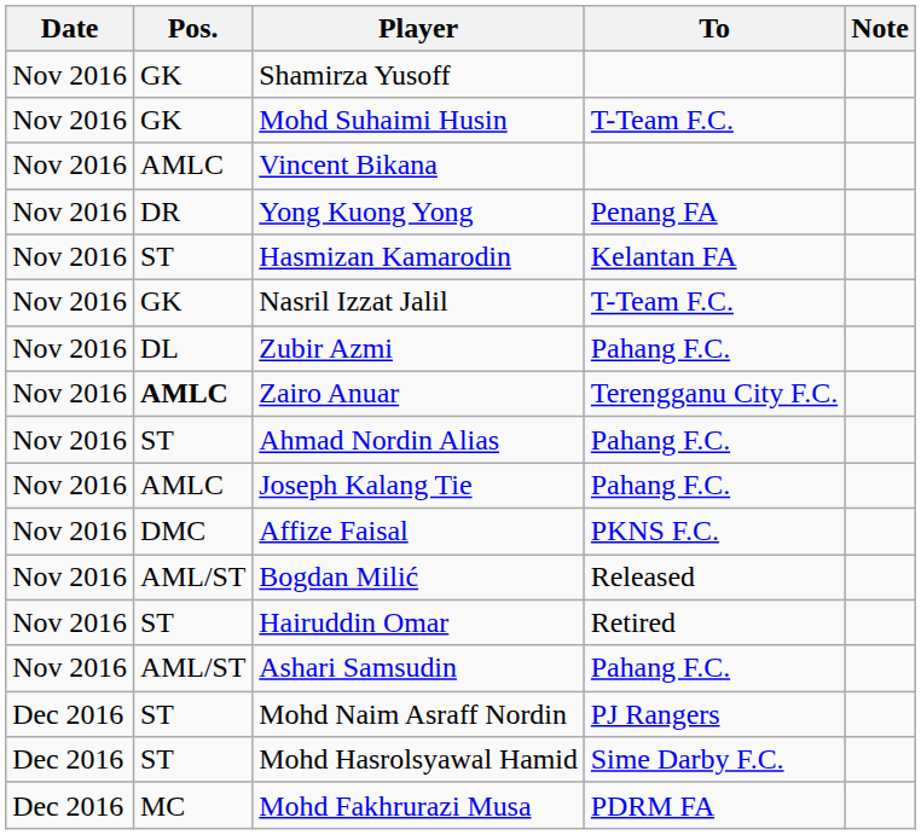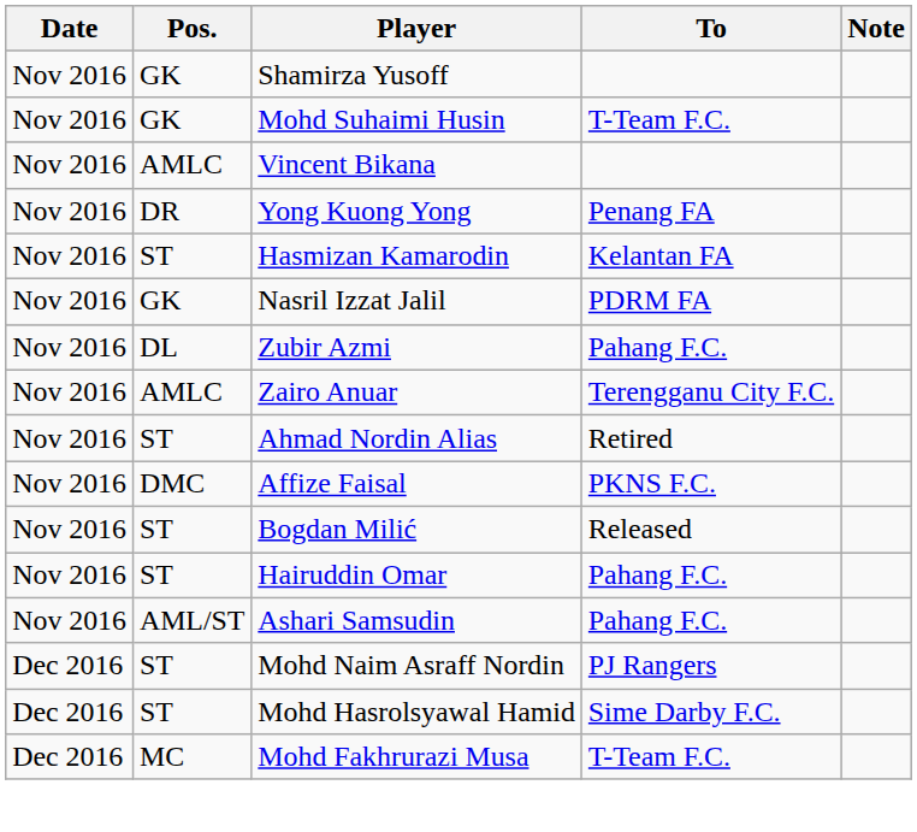 <table class="wikitable sortable">
 <tr>
 <th>Date</th>
 <th>Pos.</th>
 <th>Player</th>
 <th>To</th>
 <th>Note</th>
 </tr>
 <tr>
 <td>Nov 2016</td>
 <td>GK</td>
 <td> Shamirza Yusoff</td>
 <td></td>
 <td></td>
 </tr>
 <tr>
 <td>Nov 2016</td>
 <td>GK</td>
 <td> <a href='#'>Mohd Suhaimi Husin</a></td>
 <td> <a href='#'>T-Team F.C.</a></td>
 <td></td>
 </tr>
 <tr>
 <td>Nov 2016</td>
 <td>AMLC</td>
 <td> <a href='#'>Vincent Bikana</a></td>
 <td></td>
 <td></td>
 </tr>
 <tr>
 <td>Nov 2016</td>
 <td>DR</td>
 <td> <a href='#'>Yong Kuong Yong</a></td>
 <td> <a href='#'>Penang FA</a></td>
 <td></td>
 </tr>
 <tr>
 <td>Nov 2016</td>
 <td>ST</td>
 <td> <a href='#'>Hasmizan Kamarodin</a></td>
 <td> <a href='#'>Kelantan FA</a></td>
 <td></td>
 </tr>
 <tr>
 <td>Nov 2016</td>
 <td>GK</td>
 <td> Nasril Izzat Jalil</td>
-<td> <a href='#'>T-Team F.C.</a></td>
+<td> <a href='#'>PDRM FA</a></td>
 <td></td>
 </tr>
 <tr>
 <td>Nov 2016</td>
 <td>DL</td>
 <td> <a href='#'>Zubir Azmi</a></td>
 <td> <a href='#'>Pahang F.C.</a></td>
 <td></td>
 </tr>
 <tr>
 <td>Nov 2016</td>
-<td><strong>AMLC</strong></td>
+<td>AMLC</td>
 <td> <a href='#'>Zairo Anuar</a></td>
 <td> <a href='#'>Terengganu City F.C.</a></td>
 <td></td>
 </tr>
 <tr>
 <td>Nov 2016</td>
 <td>ST</td>
 <td> <a href='#'>Ahmad Nordin Alias</a></td>
-<td> <a href='#'>Pahang F.C.</a></td>
-<td></td>
-</tr>
-<tr>
-<td>Nov 2016</td>
-<td>AMLC</td>
-<td> <a href='#'>Joseph Kalang Tie</a></td>
-<td> <a href='#'>Pahang F.C.</a></td>
+<td>Retired</td>
 <td></td>
 </tr>
 <tr>
 <td>Nov 2016</td>
 <td>DMC</td>
 <td> <a href='#'>Affize Faisal</a></td>
 <td> <a href='#'>PKNS F.C.</a></td>
 <td></td>
 </tr>
 <tr>
 <td>Nov 2016</td>
-<td>AML/ST</td>
+<td>ST</td>
 <td> <a href='#'>Bogdan Milić</a></td>
 <td>Released</td>
 <td></td>
 </tr>
 <tr>
 <td>Nov 2016</td>
 <td>ST</td>
 <td> <a href='#'>Hairuddin Omar</a></td>
-<td>Retired</td>
+<td> <a href='#'>Pahang F.C.</a></td>
 <td></td>
 </tr>
 <tr>
 <td>Nov 2016</td>
 <td>AML/ST</td>
 <td> <a href='#'>Ashari Samsudin</a></td>
 <td> <a href='#'>Pahang F.C.</a></td>
 <td></td>
 </tr>
 <tr>
 <td>Dec 2016</td>
 <td>ST</td>
 <td> Mohd Naim Asraff Nordin</td>
 <td> <a href='#'>PJ Rangers</a></td>
 <td></td>
 </tr>
 <tr>
 <td>Dec 2016</td>
 <td>ST</td>
 <td> Mohd Hasrolsyawal Hamid</td>
 <td> <a href='#'>Sime Darby F.C.</a></td>
 <td></td>
 </tr>
 <tr>
 <td>Dec 2016</td>
 <td>MC</td>
 <td> <a href='#'>Mohd Fakhrurazi Musa</a></td>
-<td> <a href='#'>PDRM FA</a></td>
+<td> <a href='#'>T-Team F.C.</a></td>
 <td></td>
 </tr>
 </table>
